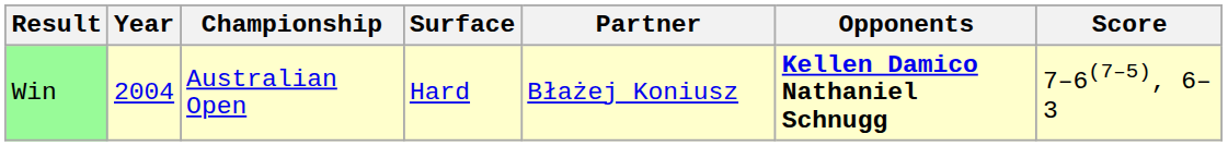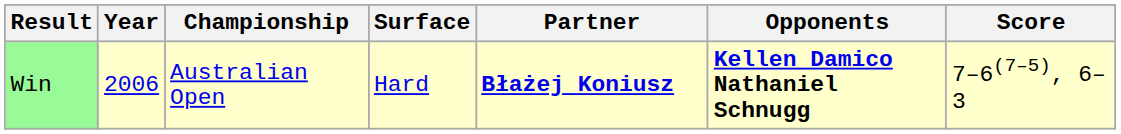 <table class="sortable wikitable" style=font-size:97%>
 <tr>
 <th>Result</th>
 <th>Year</th>
 <th style="width:110px">Championship</th>
 <th>Surface</th>
 <th style="width:140px">Partner</th>
 <th style="width:140px">Opponents</th>
 <th style="width:100px" class="unsortable">Score</th>
 </tr>
 <tr style="background:#ffc;">
 <td style="background:#98fb98;">Win</td>
-<td><a href='#'>2004</a></td>
+<td><a href='#'>2006</a></td>
 <td><a href='#'>Australian Open</a></td>
 <td><a href='#'>Hard</a></td>
-<td> <a href='#'>Błażej Koniusz</a></td>
+<td><strong> <a href='#'>Błażej Koniusz</a></strong></td>
 <td><strong> <a href='#'>Kellen Damico</a> <br> Nathaniel Schnugg</strong></td>
 <td>7–6<sup>(7–5)</sup>, 6–3</td>
 </tr>
 </table>
